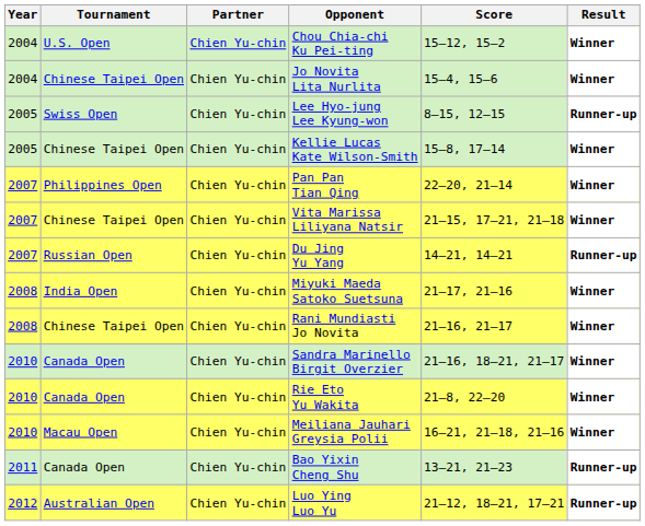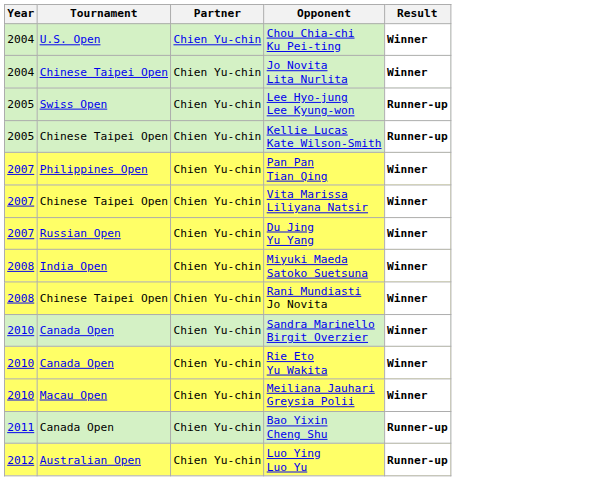 <table class="sortable wikitable" style="font-size: 90%;">
 <tr>
 <th>Year</th>
 <th>Tournament</th>
 <th>Partner</th>
 <th>Opponent</th>
-<th>Score</th>
 <th>Result</th>
 </tr>
 <tr style="background:#D4F1C5">
 <td align="center">2004</td>
 <td align="left"><a href='#'>U.S. Open</a></td>
 <td align="left"> <a href='#'>Chien Yu-chin</a></td>
 <td align="left"> <a href='#'>Chou Chia-chi</a> <br>  <a href='#'>Ku Pei-ting</a></td>
-<td align="left">15–12, 15–2</td>
 <td style="text-align: left; background:white"> <strong>Winner</strong></td>
 </tr>
 <tr style="background:#D4F1C5">
 <td align="center">2004</td>
 <td align="left"><a href='#'>Chinese Taipei Open</a></td>
 <td align="left"> Chien Yu-chin</td>
 <td align="left"> <a href='#'>Jo Novita</a> <br>  <a href='#'>Lita Nurlita</a></td>
-<td align="left">15–4, 15–6</td>
 <td style="text-align: left; background:white"> <strong>Winner</strong></td>
 </tr>
 <tr style="background:#D4F1C5">
 <td align="center">2005</td>
 <td align="left"><a href='#'>Swiss Open</a></td>
 <td align="left"> Chien Yu-chin</td>
 <td align="left"> <a href='#'>Lee Hyo-jung</a> <br>  <a href='#'>Lee Kyung-won</a></td>
-<td align="left">8–15, 12–15</td>
 <td style="text-align: left; background:white"> <strong>Runner-up</strong></td>
 </tr>
 <tr style="background:#D4F1C5">
 <td align="center">2005</td>
 <td align="left">Chinese Taipei Open</td>
 <td align="left"> Chien Yu-chin</td>
 <td align="left"> <a href='#'>Kellie Lucas</a> <br>  <a href='#'>Kate Wilson-Smith</a></td>
-<td align="left">15–8, 17–14</td>
-<td style="text-align: left; background:white"> <strong>Winner</strong></td>
+<td style="text-align: left; background:white"> <strong>Runner-up</strong></td>
 </tr>
 <tr style="background:#FFFF67">
 <td align="center"><a href='#'>2007</a></td>
 <td align="left"><a href='#'>Philippines Open</a></td>
 <td align="left"> Chien Yu-chin</td>
 <td align="left"> <a href='#'>Pan Pan</a> <br>  <a href='#'>Tian Qing</a></td>
-<td align="left">22–20, 21–14</td>
 <td style="text-align: left; background:white"> <strong>Winner</strong></td>
 </tr>
 <tr style="background:#FFFF67">
 <td align="center"><a href='#'>2007</a></td>
 <td align="left">Chinese Taipei Open</td>
 <td align="left"> Chien Yu-chin</td>
 <td align="left"> <a href='#'>Vita Marissa</a> <br>  <a href='#'>Liliyana Natsir</a></td>
-<td align="left">21–15, 17–21, 21–18</td>
 <td style="text-align: left; background:white"> <strong>Winner</strong></td>
 </tr>
 <tr style="background:#FFFF67">
 <td align="center"><a href='#'>2007</a></td>
 <td align="left"><a href='#'>Russian Open</a></td>
 <td align="left"> Chien Yu-chin</td>
 <td align="left"> <a href='#'>Du Jing</a> <br>  <a href='#'>Yu Yang</a></td>
-<td align="left">14–21, 14–21</td>
-<td style="text-align: left; background:white"> <strong>Runner-up</strong></td>
+<td style="text-align: left; background:white"> <strong>Winner</strong></td>
 </tr>
 <tr style="background:#FFFF67">
 <td align="center"><a href='#'>2008</a></td>
 <td align="left"><a href='#'>India Open</a></td>
 <td align="left"> Chien Yu-chin</td>
 <td align="left"> <a href='#'>Miyuki Maeda</a> <br>  <a href='#'>Satoko Suetsuna</a></td>
-<td align="left">21–17, 21–16</td>
 <td style="text-align: left; background:white"> <strong>Winner</strong></td>
 </tr>
 <tr style="background:#FFFF67">
 <td align="center"><a href='#'>2008</a></td>
 <td align="left">Chinese Taipei Open</td>
 <td align="left"> Chien Yu-chin</td>
 <td align="left"> <a href='#'>Rani Mundiasti</a> <br>  Jo Novita</td>
-<td align="left">21–16, 21–17</td>
 <td style="text-align: left; background:white"> <strong>Winner</strong></td>
 </tr>
 <tr style="background:#D4F1C5">
 <td align="center"><a href='#'>2010</a></td>
 <td align="left"><a href='#'>Canada Open</a></td>
 <td align="left"> Chien Yu-chin</td>
 <td align="left"> <a href='#'>Sandra Marinello</a> <br>  <a href='#'>Birgit Overzier</a></td>
-<td align="left">21–16, 18–21, 21–17</td>
 <td style="text-align: left; background:white"> <strong>Winner</strong></td>
 </tr>
 <tr style="background:#FFFF67">
 <td align="center"><a href='#'>2010</a></td>
 <td align="left"><a href='#'>Canada Open</a></td>
 <td align="left"> Chien Yu-chin</td>
 <td align="left"> <a href='#'>Rie Eto</a> <br>  <a href='#'>Yu Wakita</a></td>
-<td align="left">21–8, 22–20</td>
 <td style="text-align: left; background:white"> <strong>Winner</strong></td>
 </tr>
 <tr style="background:#FFFF67">
 <td align="center"><a href='#'>2010</a></td>
 <td align="left"><a href='#'>Macau Open</a></td>
 <td align="left"> Chien Yu-chin</td>
 <td align="left"> <a href='#'>Meiliana Jauhari</a> <br>  <a href='#'>Greysia Polii</a></td>
-<td align="left">16–21, 21–18, 21–16</td>
 <td style="text-align: left; background:white"> <strong>Winner</strong></td>
 </tr>
 <tr style="background:#D4F1C5">
 <td align="center"><a href='#'>2011</a></td>
 <td align="left">Canada Open</td>
 <td align="left"> Chien Yu-chin</td>
 <td align="left"> <a href='#'>Bao Yixin</a> <br>  <a href='#'>Cheng Shu</a></td>
-<td align="left">13–21, 21–23</td>
 <td style="text-align: left; background:white"> <strong>Runner-up</strong></td>
 </tr>
 <tr style="background:#FFFF67">
 <td align="center"><a href='#'>2012</a></td>
 <td align="left"><a href='#'>Australian Open</a></td>
 <td align="left"> Chien Yu-chin</td>
 <td align="left"> <a href='#'>Luo Ying</a> <br>  <a href='#'>Luo Yu</a></td>
-<td align="left">21–12, 18–21, 17–21</td>
 <td style="text-align: left; background:white"> <strong>Runner-up</strong></td>
 </tr>
 </table>
